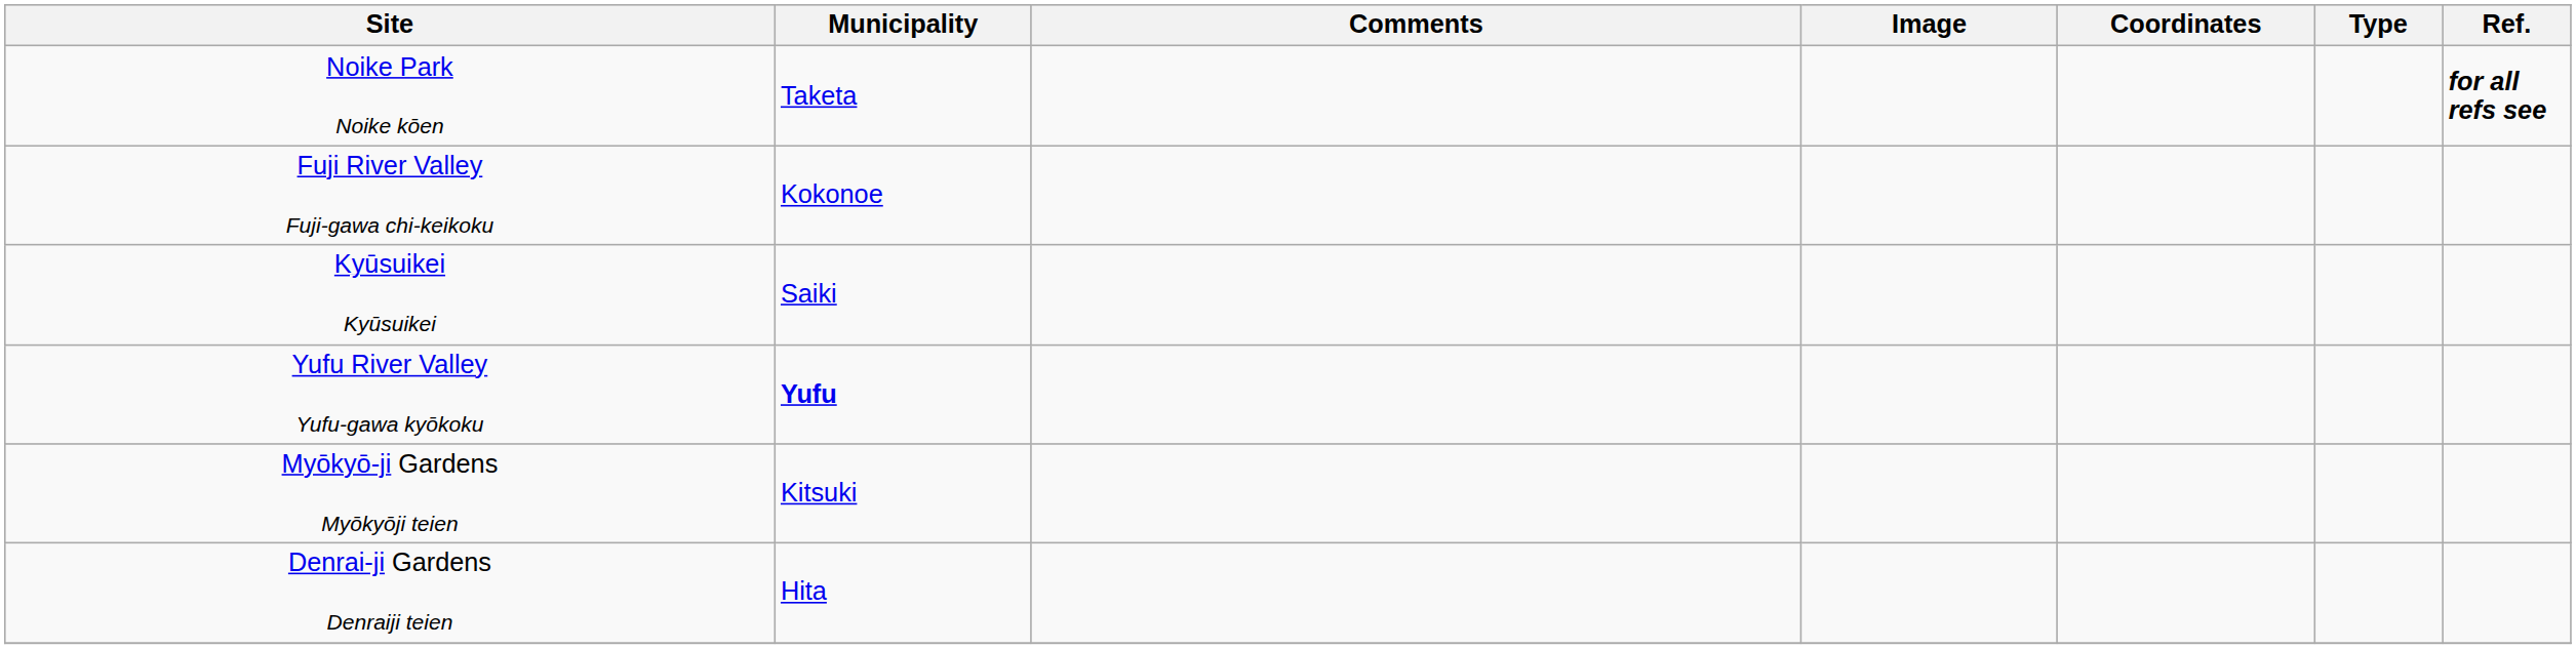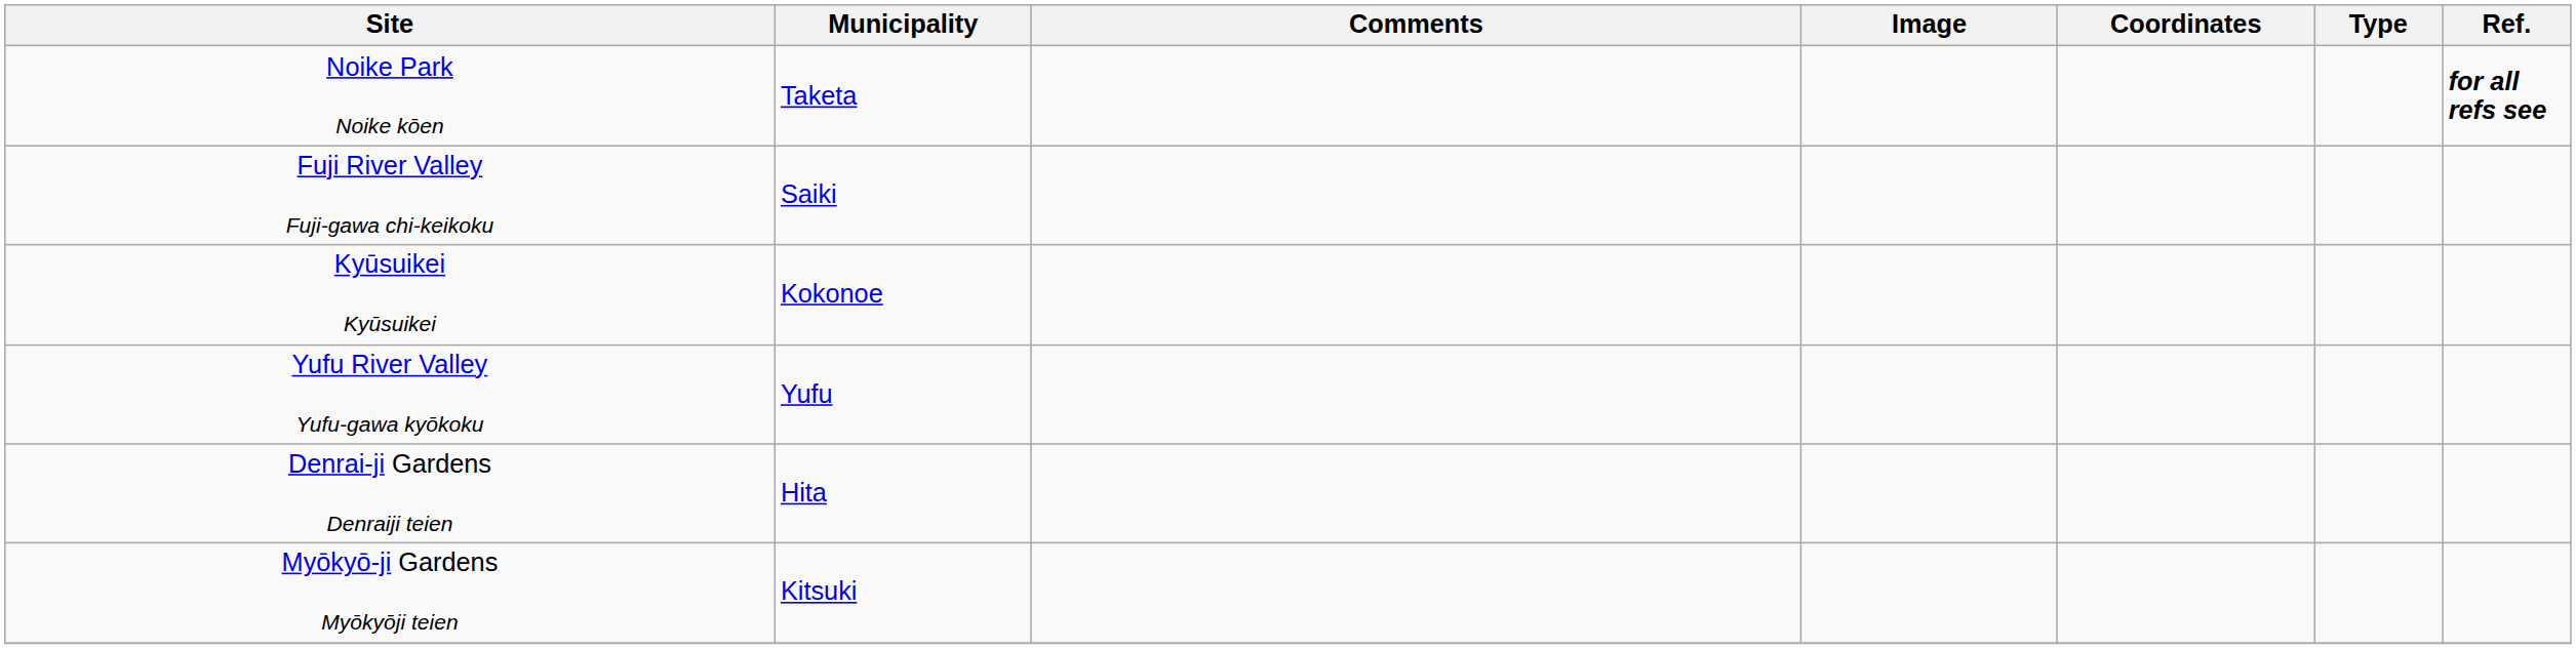 <table class="wikitable sortable"  style="width:100%;">
 <tr>
 <th width="30%" align="left">Site</th>
 <th width="10%" align="left">Municipality</th>
 <th width="30%" align="left" class="unsortable">Comments</th>
 <th width="10%" align="left"  class="unsortable">Image</th>
 <th width="10%" align="left" class="unsortable">Coordinates</th>
 <th width="5%" align="left">Type</th>
 <th width="5%" align="left"  class="unsortable">Ref.</th>
 </tr>
 <tr>
 <td align="center"><a href='#'>Noike Park</a><br><br><small><em>Noike kōen</em></small></td>
 <td><a href='#'>Taketa</a></td>
 <td></td>
 <td></td>
 <td></td>
 <td></td>
 <td><strong><em>for all refs see</em> </strong></td>
 </tr>
 <tr>
 <td align="center"><a href='#'>Fuji River Valley</a><br><br><small><em>Fuji-gawa chi-keikoku</em></small></td>
+<td><a href='#'>Saiki</a></td>
+<td></td>
+<td></td>
+<td></td>
+<td></td>
+<td></td>
+</tr>
+<tr>
+<td align="center"><a href='#'>Kyūsuikei</a><br><br><small><em>Kyūsuikei</em></small></td>
 <td><a href='#'>Kokonoe</a></td>
 <td></td>
 <td></td>
 <td></td>
 <td></td>
 <td></td>
 </tr>
 <tr>
-<td align="center"><a href='#'>Kyūsuikei</a><br><br><small><em>Kyūsuikei</em></small></td>
-<td><a href='#'>Saiki</a></td>
+<td align="center"><a href='#'>Yufu River Valley</a><br><br><small><em>Yufu-gawa kyōkoku</em></small></td>
+<td><a href='#'>Yufu</a></td>
 <td></td>
 <td></td>
 <td></td>
 <td></td>
 <td></td>
 </tr>
 <tr>
-<td align="center"><a href='#'>Yufu River Valley</a><br><br><small><em>Yufu-gawa kyōkoku</em></small></td>
-<td><strong><a href='#'>Yufu</a></strong></td>
+<td align="center"><a href='#'>Denrai-ji</a> Gardens<br><br><small><em>Denraiji teien</em></small></td>
+<td><a href='#'>Hita</a></td>
 <td></td>
 <td></td>
 <td></td>
 <td></td>
 <td></td>
 </tr>
 <tr>
 <td align="center"><a href='#'>Myōkyō-ji</a> Gardens<br><br><small><em>Myōkyōji teien</em></small></td>
 <td><a href='#'>Kitsuki</a></td>
 <td></td>
 <td></td>
 <td></td>
 <td></td>
 <td></td>
 </tr>
 <tr>
-<td align="center"><a href='#'>Denrai-ji</a> Gardens<br><br><small><em>Denraiji teien</em></small></td>
-<td><a href='#'>Hita</a></td>
-<td></td>
-<td></td>
-<td></td>
-<td></td>
-<td></td>
-</tr>
-<tr>
 </tr>
 </table>
